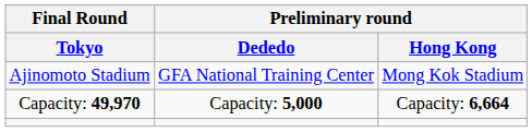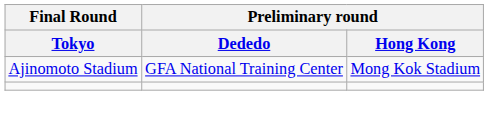 <table class="wikitable" style="margin:1em auto; text-align:center">
 <tr>
 <th>Final Round</th>
 <th colspan=2>Preliminary round</th>
 </tr>
 <tr>
 <th> <a href='#'>Tokyo</a></th>
 <th> <a href='#'>Dededo</a></th>
 <th> <a href='#'>Hong Kong</a></th>
 </tr>
 <tr>
 <td><a href='#'>Ajinomoto Stadium</a></td>
 <td><a href='#'>GFA National Training Center</a></td>
 <td><a href='#'>Mong Kok Stadium</a></td>
 </tr>
 <tr>
-<td>Capacity: <strong>49,970</strong></td>
-<td>Capacity: <strong>5,000</strong></td>
-<td>Capacity: <strong>6,664</strong></td>
-</tr>
-<tr>
 <td></td>
 <td></td>
 <td></td>
 </tr>
 </table>
